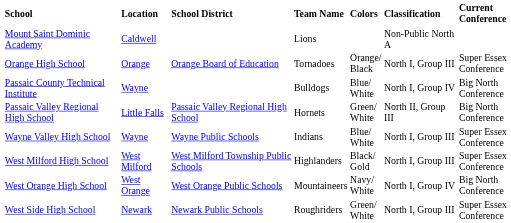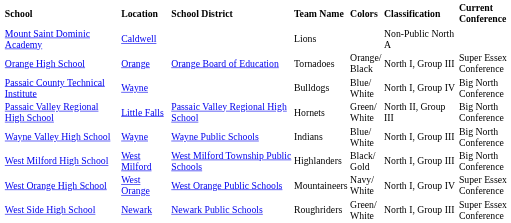 <table>
 <tr>
 <td><strong>School</strong></td>
 <td><strong>Location</strong></td>
 <td><strong>School District</strong></td>
 <td><strong>Team Name</strong></td>
 <td><strong>Colors</strong></td>
 <td><strong>Classification</strong></td>
 <td><strong>Current Conference</strong></td>
 </tr>
 <tr>
 </tr>
 <tr>
 <td><a href='#'>Mount Saint Dominic Academy</a></td>
 <td><a href='#'>Caldwell</a></td>
 <td></td>
 <td>Lions</td>
 <td></td>
 <td>Non-Public North A</td>
 </tr>
 <tr>
 <td><a href='#'>Orange High School</a></td>
 <td><a href='#'>Orange</a></td>
 <td><a href='#'>Orange Board of Education</a></td>
 <td>Tornadoes</td>
 <td>Orange/<br>Black</td>
 <td>North I, Group III</td>
 <td>Super Essex Conference</td>
 </tr>
 <tr>
 <td><a href='#'>Passaic County Technical Institute</a></td>
 <td><a href='#'>Wayne</a></td>
 <td></td>
 <td>Bulldogs</td>
 <td>Blue/<br>White</td>
 <td>North I, Group IV</td>
 <td>Big North Conference</td>
 </tr>
 <tr>
 <td><a href='#'>Passaic Valley Regional High School</a></td>
 <td><a href='#'>Little Falls</a></td>
 <td><a href='#'>Passaic Valley Regional High School</a></td>
 <td>Hornets</td>
 <td>Green/<br>White</td>
 <td>North II, Group III</td>
 <td>Big North Conference</td>
 </tr>
 <tr>
 <td><a href='#'>Wayne Valley High School</a></td>
 <td><a href='#'>Wayne</a></td>
 <td><a href='#'>Wayne Public Schools</a></td>
 <td>Indians</td>
 <td>Blue/<br>White</td>
 <td>North I, Group III</td>
-<td>Super Essex Conference</td>
+<td>Big North Conference</td>
 </tr>
 <tr>
 <td><a href='#'>West Milford High School</a></td>
 <td><a href='#'>West Milford</a></td>
 <td><a href='#'>West Milford Township Public Schools</a></td>
 <td>Highlanders</td>
 <td>Black/<br>Gold</td>
 <td>North I, Group III</td>
-<td>Super Essex Conference</td>
+<td>Big North Conference</td>
 </tr>
 <tr>
 <td><a href='#'>West Orange High School</a></td>
 <td><a href='#'>West Orange</a></td>
 <td><a href='#'>West Orange Public Schools</a></td>
 <td>Mountaineers</td>
 <td>Navy/<br>White</td>
 <td>North I, Group IV</td>
-<td>Big North Conference</td>
+<td>Super Essex Conference</td>
 </tr>
 <tr>
 <td><a href='#'>West Side High School</a></td>
 <td><a href='#'>Newark</a></td>
 <td><a href='#'>Newark Public Schools</a></td>
 <td>Roughriders</td>
 <td>Green/<br>White</td>
 <td>North I, Group III</td>
 <td>Super Essex Conference</td>
 </tr>
 <tr>
 </tr>
 </table>
